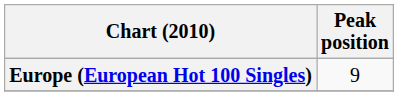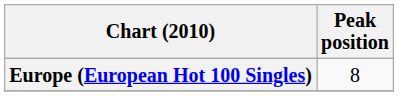 <table class="wikitable sortable plainrowheaders" style="text-align:center">
 <tr>
 <th>Chart (2010)</th>
 <th>Peak<br>position</th>
 </tr>
 <tr>
 </tr>
 <tr>
 <th scope="row">Europe (<a href='#'>European Hot 100 Singles</a>)</th>
-<td>9</td>
+<td>8</td>
 </tr>
 <tr>
 </tr>
 <tr>
 </tr>
 <tr>
 </tr>
 <tr>
 </tr>
 </table>
